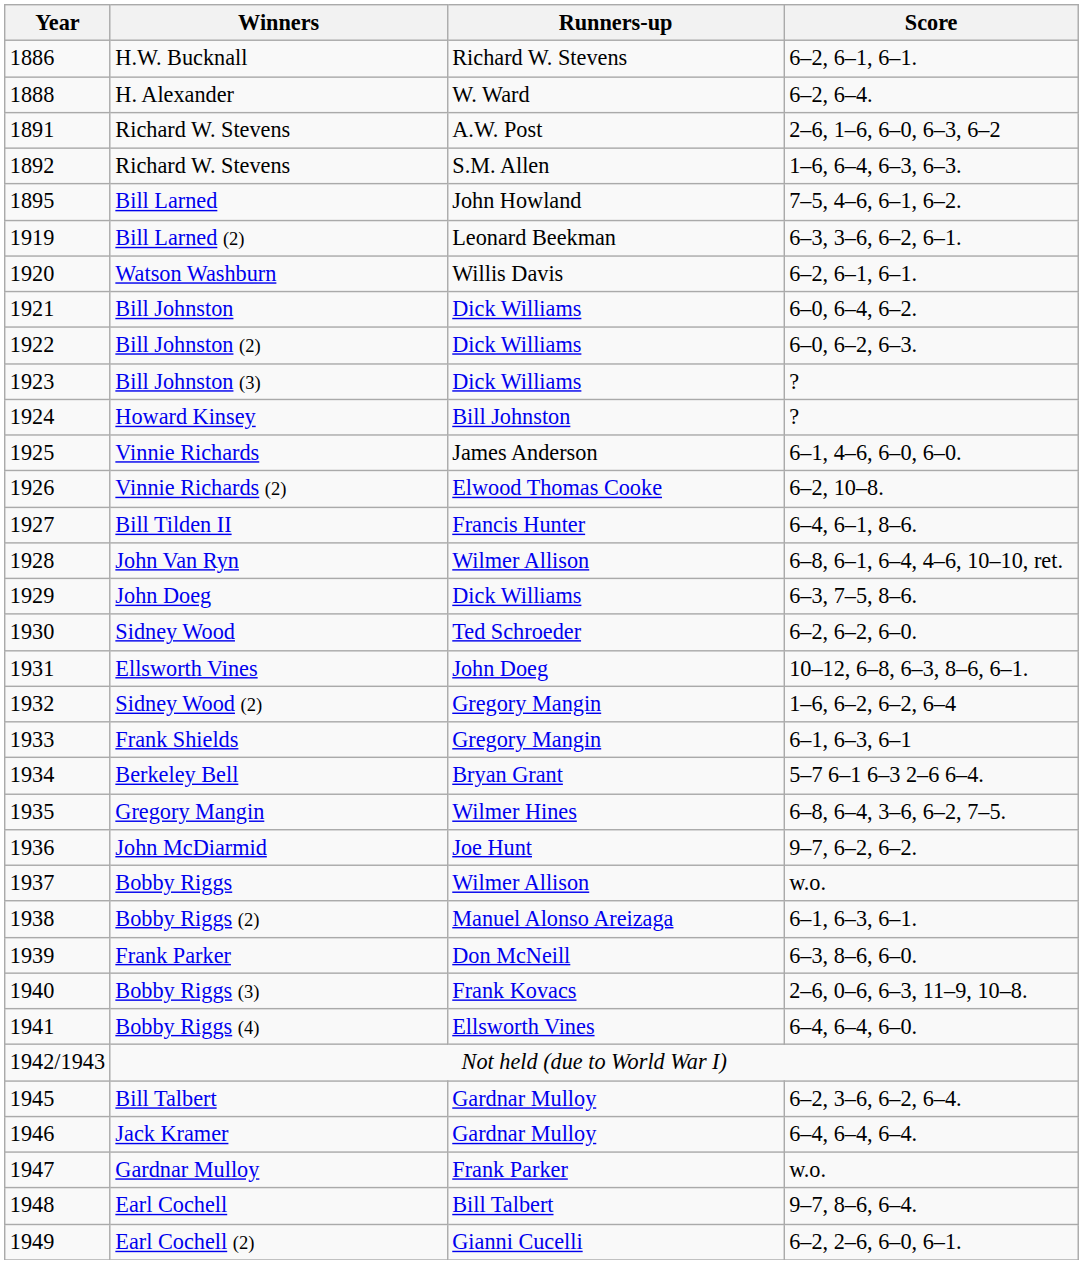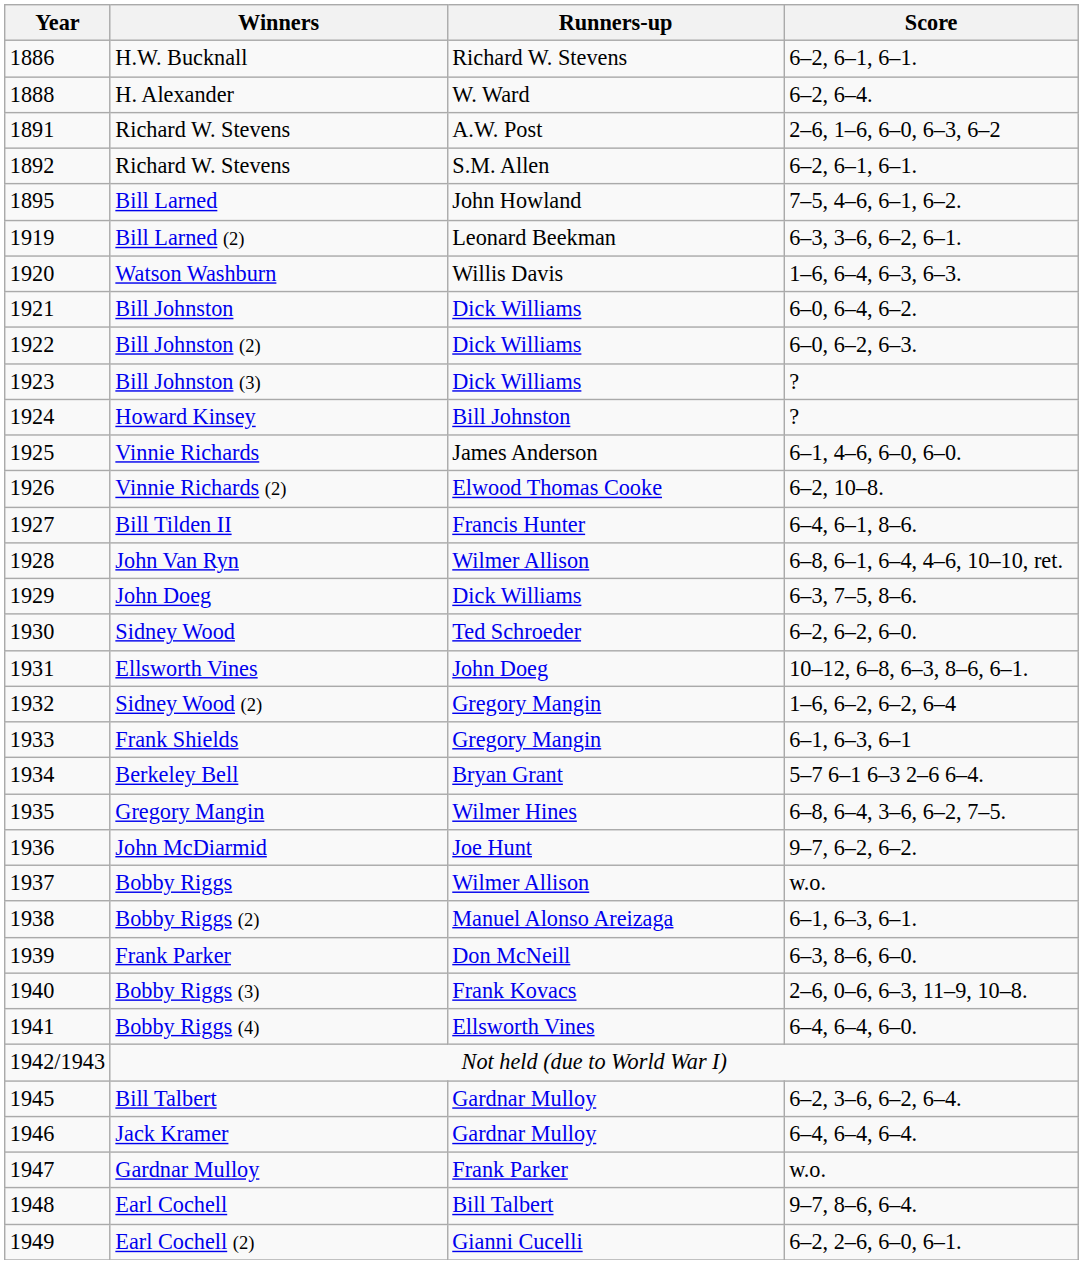 <table class="wikitable" style="font-size:98%;">
 <tr>
 <th style="width:60px;">Year</th>
 <th style="width:230px;">Winners</th>
 <th style="width:230px;">Runners-up</th>
 <th style="width:200px;">Score</th>
 </tr>
 <tr>
 <td>1886</td>
 <td> H.W. Bucknall</td>
 <td> Richard W. Stevens</td>
 <td>6–2, 6–1, 6–1.</td>
 </tr>
 <tr>
 <td>1888</td>
 <td> H. Alexander</td>
 <td> W. Ward</td>
 <td>6–2, 6–4.</td>
 </tr>
 <tr>
 <td>1891</td>
 <td> Richard W. Stevens</td>
 <td> A.W. Post</td>
 <td>2–6, 1–6, 6–0, 6–3,  6–2</td>
 </tr>
 <tr>
 <td>1892</td>
 <td> Richard W. Stevens</td>
 <td> S.M. Allen</td>
-<td>1–6, 6–4, 6–3, 6–3.</td>
+<td>6–2, 6–1, 6–1.</td>
 </tr>
 <tr>
 <td>1895</td>
 <td> <a href='#'>Bill Larned</a></td>
 <td> John Howland</td>
 <td>7–5, 4–6, 6–1, 6–2.</td>
 </tr>
 <tr>
 <td>1919</td>
 <td> <a href='#'>Bill Larned</a> <small>(2)</small></td>
 <td> Leonard Beekman</td>
 <td>6–3, 3–6, 6–2, 6–1.</td>
 </tr>
 <tr>
 <td>1920</td>
 <td> <a href='#'>Watson Washburn</a></td>
 <td> Willis Davis</td>
-<td>6–2, 6–1, 6–1.</td>
+<td>1–6, 6–4, 6–3, 6–3.</td>
 </tr>
 <tr>
 <td>1921</td>
 <td> <a href='#'>Bill Johnston</a></td>
 <td> <a href='#'>Dick Williams</a></td>
 <td>6–0, 6–4, 6–2.</td>
 </tr>
 <tr>
 <td>1922</td>
 <td> <a href='#'>Bill Johnston</a> <small>(2)</small></td>
 <td> <a href='#'>Dick Williams</a></td>
 <td>6–0, 6–2, 6–3.</td>
 </tr>
 <tr>
 <td>1923</td>
 <td> <a href='#'>Bill Johnston</a> <small>(3)</small></td>
 <td> <a href='#'>Dick Williams</a></td>
 <td>?</td>
 </tr>
 <tr>
 <td>1924</td>
 <td> <a href='#'>Howard Kinsey</a></td>
 <td> <a href='#'>Bill Johnston</a></td>
 <td>?</td>
 </tr>
 <tr>
 <td>1925</td>
 <td> <a href='#'>Vinnie Richards</a></td>
 <td> James Anderson</td>
 <td>6–1, 4–6, 6–0, 6–0.</td>
 </tr>
 <tr>
 <td>1926</td>
 <td> <a href='#'>Vinnie Richards</a> <small>(2)</small></td>
 <td> <a href='#'>Elwood Thomas Cooke</a></td>
 <td>6–2, 10–8.</td>
 </tr>
 <tr>
 <td>1927</td>
 <td> <a href='#'>Bill Tilden II</a></td>
 <td> <a href='#'>Francis Hunter</a></td>
 <td>6–4, 6–1, 8–6.</td>
 </tr>
 <tr>
 <td>1928</td>
 <td> <a href='#'>John Van Ryn</a></td>
 <td> <a href='#'>Wilmer Allison</a></td>
 <td>6–8, 6–1, 6–4, 4–6, 10–10, ret.</td>
 </tr>
 <tr>
 <td>1929</td>
 <td> <a href='#'>John Doeg</a></td>
 <td> <a href='#'>Dick Williams</a></td>
 <td>6–3, 7–5, 8–6.</td>
 </tr>
 <tr>
 <td>1930</td>
 <td> <a href='#'>Sidney Wood</a></td>
 <td> <a href='#'>Ted Schroeder</a></td>
 <td>6–2, 6–2, 6–0.</td>
 </tr>
 <tr>
 <td>1931</td>
 <td> <a href='#'>Ellsworth Vines</a></td>
 <td> <a href='#'>John Doeg</a></td>
 <td>10–12, 6–8, 6–3, 8–6, 6–1.</td>
 </tr>
 <tr>
 <td>1932</td>
 <td> <a href='#'>Sidney Wood</a> <small>(2)</small></td>
 <td> <a href='#'>Gregory Mangin</a></td>
 <td>1–6, 6–2, 6–2, 6–4</td>
 </tr>
 <tr>
 <td>1933</td>
 <td> <a href='#'>Frank Shields</a></td>
 <td> <a href='#'>Gregory Mangin</a></td>
 <td>6–1, 6–3, 6–1</td>
 </tr>
 <tr>
 <td>1934</td>
 <td> <a href='#'>Berkeley Bell</a></td>
 <td> <a href='#'>Bryan Grant</a></td>
 <td>5–7 6–1 6–3 2–6 6–4.</td>
 </tr>
 <tr>
 <td>1935</td>
 <td> <a href='#'>Gregory Mangin</a></td>
 <td> <a href='#'>Wilmer Hines</a></td>
 <td>6–8, 6–4, 3–6, 6–2, 7–5.</td>
 </tr>
 <tr>
 <td>1936</td>
 <td> <a href='#'>John McDiarmid</a></td>
 <td> <a href='#'>Joe Hunt</a></td>
 <td>9–7, 6–2, 6–2.</td>
 </tr>
 <tr>
 <td>1937</td>
 <td> <a href='#'>Bobby Riggs</a></td>
 <td> <a href='#'>Wilmer Allison</a></td>
 <td>w.o.</td>
 </tr>
 <tr>
 <td>1938</td>
 <td> <a href='#'>Bobby Riggs</a> <small>(2)</small></td>
 <td>  <a href='#'>Manuel Alonso Areizaga</a></td>
 <td>6–1, 6–3, 6–1.</td>
 </tr>
 <tr>
 <td>1939</td>
 <td> <a href='#'>Frank Parker</a></td>
 <td> <a href='#'>Don McNeill</a></td>
 <td>6–3, 8–6, 6–0.</td>
 </tr>
 <tr>
 <td>1940</td>
 <td> <a href='#'>Bobby Riggs</a> <small>(3)</small></td>
 <td> <a href='#'>Frank Kovacs</a></td>
 <td>2–6, 0–6, 6–3, 11–9, 10–8.</td>
 </tr>
 <tr>
 <td>1941</td>
 <td> <a href='#'>Bobby Riggs</a> <small>(4)</small></td>
 <td> <a href='#'>Ellsworth Vines</a></td>
 <td>6–4, 6–4, 6–0.</td>
 </tr>
 <tr>
 <td>1942/1943</td>
 <td colspan=4 align=center><em>Not held (due to World War I)</em></td>
 </tr>
 <tr>
 <td>1945</td>
 <td> <a href='#'>Bill Talbert</a></td>
 <td> <a href='#'>Gardnar Mulloy</a></td>
 <td>6–2, 3–6, 6–2, 6–4.</td>
 </tr>
 <tr>
 <td>1946</td>
 <td> <a href='#'>Jack Kramer</a></td>
 <td> <a href='#'>Gardnar Mulloy</a></td>
 <td>6–4, 6–4, 6–4.</td>
 </tr>
 <tr>
 <td>1947</td>
 <td> <a href='#'>Gardnar Mulloy</a></td>
 <td> <a href='#'>Frank Parker</a></td>
 <td>w.o.</td>
 </tr>
 <tr>
 <td>1948</td>
 <td> <a href='#'>Earl Cochell</a></td>
 <td> <a href='#'>Bill Talbert</a></td>
 <td>9–7, 8–6, 6–4.</td>
 </tr>
 <tr>
 <td>1949</td>
 <td> <a href='#'>Earl Cochell</a> <small>(2)</small></td>
 <td> <a href='#'>Gianni Cucelli</a></td>
 <td>6–2, 2–6, 6–0, 6–1.</td>
 </tr>
 </table>
